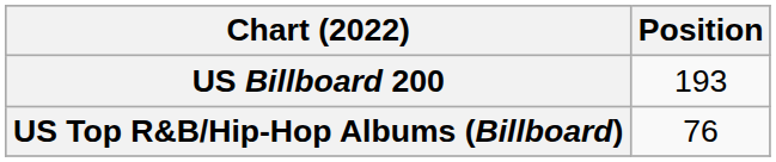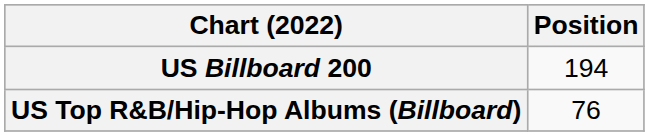 <table class="wikitable sortable plainrowheaders" style="text-align:center">
 <tr>
 <th scope="col">Chart (2022)</th>
 <th scope="col">Position</th>
 </tr>
 <tr>
 <th scope="row">US <em>Billboard</em> 200</th>
-<td>193</td>
+<td>194</td>
 </tr>
 <tr>
 <th scope="row">US Top R&B/Hip-Hop Albums (<em>Billboard</em>)</th>
 <td>76</td>
 </tr>
 </table>
